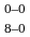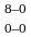 <table style="text-align:center">
 <tr>
 <th width=200></th>
 <th width=100></th>
 <th width=200></th>
 </tr>
 <tr>
+<td align=right><strong></strong></td>
+<td>8–0</td>
+<td align=left></td>
+</tr>
+<tr>
 <td align=right></td>
 <td>0–0</td>
 <td align=left></td>
 </tr>
-<tr>
-<td align=right><strong></strong></td>
-<td>8–0</td>
-<td align=left></td>
-</tr>
 </table>
